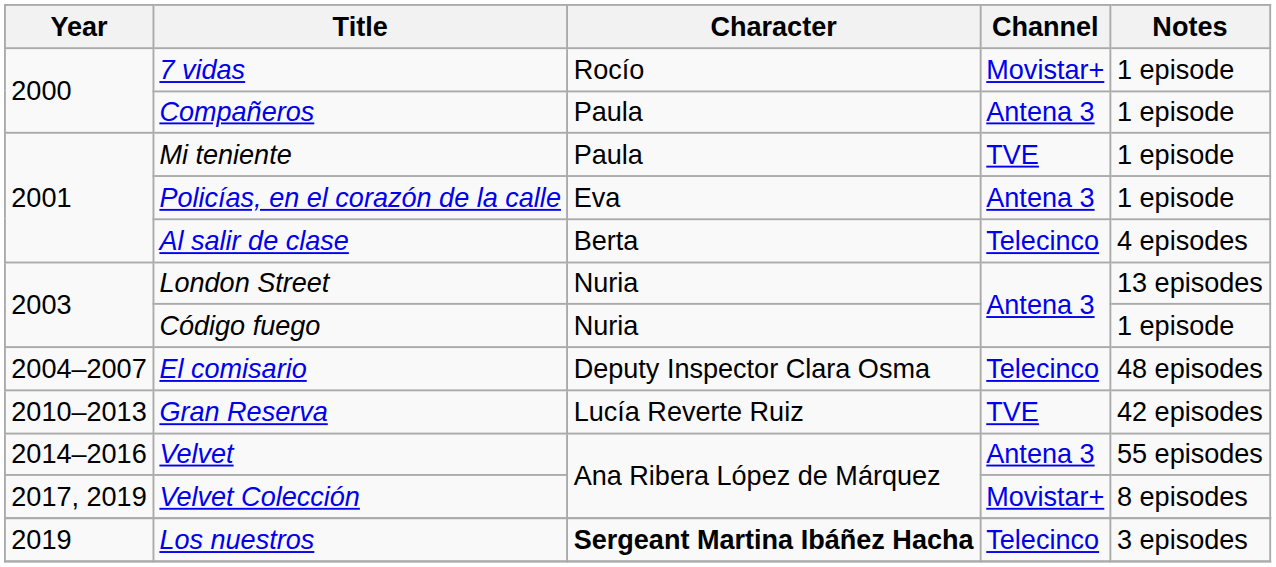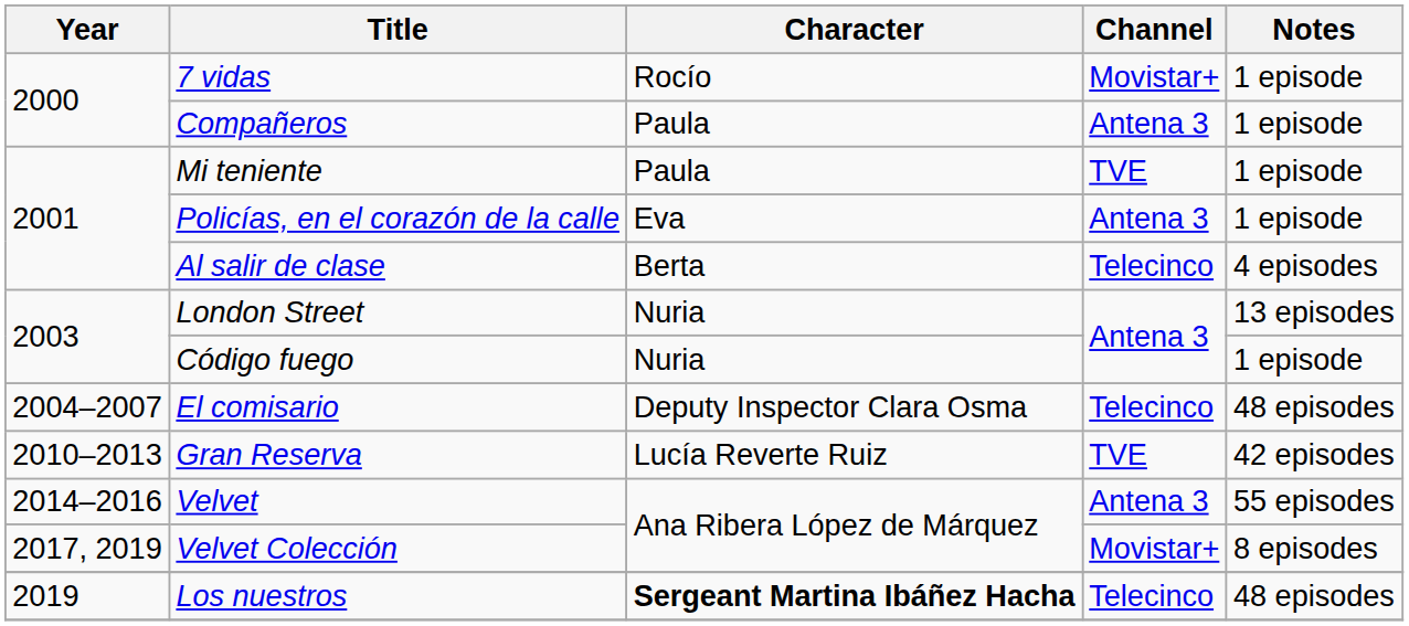 <table class="wikitable" style="font-size: 90%;">
 <tr>
 <th>Year</th>
 <th>Title</th>
 <th>Character</th>
 <th>Channel</th>
 <th>Notes</th>
 </tr>
 <tr>
 <td rowspan="2">2000</td>
 <td><em><a href='#'>7 vidas</a></em></td>
 <td>Rocío</td>
 <td><a href='#'>Movistar+</a></td>
 <td>1 episode</td>
 </tr>
 <tr>
 <td><em><a href='#'>Compañeros</a></em></td>
 <td>Paula</td>
 <td><a href='#'>Antena 3</a></td>
 <td>1 episode</td>
 </tr>
 <tr>
 <td rowspan="3">2001</td>
 <td><em>Mi teniente</em></td>
 <td>Paula</td>
 <td><a href='#'>TVE</a></td>
 <td>1 episode</td>
 </tr>
 <tr>
 <td><em><a href='#'>Policías, en el corazón de la calle</a></em></td>
 <td>Eva</td>
 <td><a href='#'>Antena 3</a></td>
 <td>1 episode</td>
 </tr>
 <tr>
 <td><em><a href='#'>Al salir de clase</a></em></td>
 <td>Berta</td>
 <td><a href='#'>Telecinco</a></td>
 <td>4 episodes</td>
 </tr>
 <tr>
 <td rowspan="2">2003</td>
 <td><em>London Street</em></td>
 <td>Nuria</td>
 <td rowspan="2"><a href='#'>Antena 3</a></td>
 <td>13 episodes</td>
 </tr>
 <tr>
 <td><em>Código fuego</em></td>
 <td>Nuria</td>
 <td>1 episode</td>
 </tr>
 <tr>
 <td>2004–2007</td>
 <td><em><a href='#'>El comisario</a></em></td>
 <td>Deputy Inspector Clara Osma</td>
 <td><a href='#'>Telecinco</a></td>
 <td>48 episodes</td>
 </tr>
 <tr>
 <td>2010–2013</td>
 <td><em><a href='#'>Gran Reserva</a></em></td>
 <td>Lucía Reverte Ruiz</td>
 <td><a href='#'>TVE</a></td>
 <td>42 episodes</td>
 </tr>
 <tr>
 <td>2014–2016</td>
 <td><em><a href='#'>Velvet</a></em></td>
 <td rowspan="2">Ana Ribera López de Márquez</td>
 <td><a href='#'>Antena 3</a></td>
 <td>55 episodes</td>
 </tr>
 <tr>
 <td>2017, 2019</td>
 <td><em><a href='#'>Velvet Colección</a></em></td>
 <td><a href='#'>Movistar+</a></td>
 <td>8 episodes</td>
 </tr>
 <tr>
 </tr>
 <tr>
 <td>2019</td>
 <td><em><a href='#'>Los nuestros</a></em></td>
 <td><strong>Sergeant Martina Ibáñez Hacha</strong></td>
 <td><a href='#'>Telecinco</a></td>
-<td>3 episodes</td>
+<td>48 episodes</td>
 </tr>
 <tr>
 </tr>
 </table>
